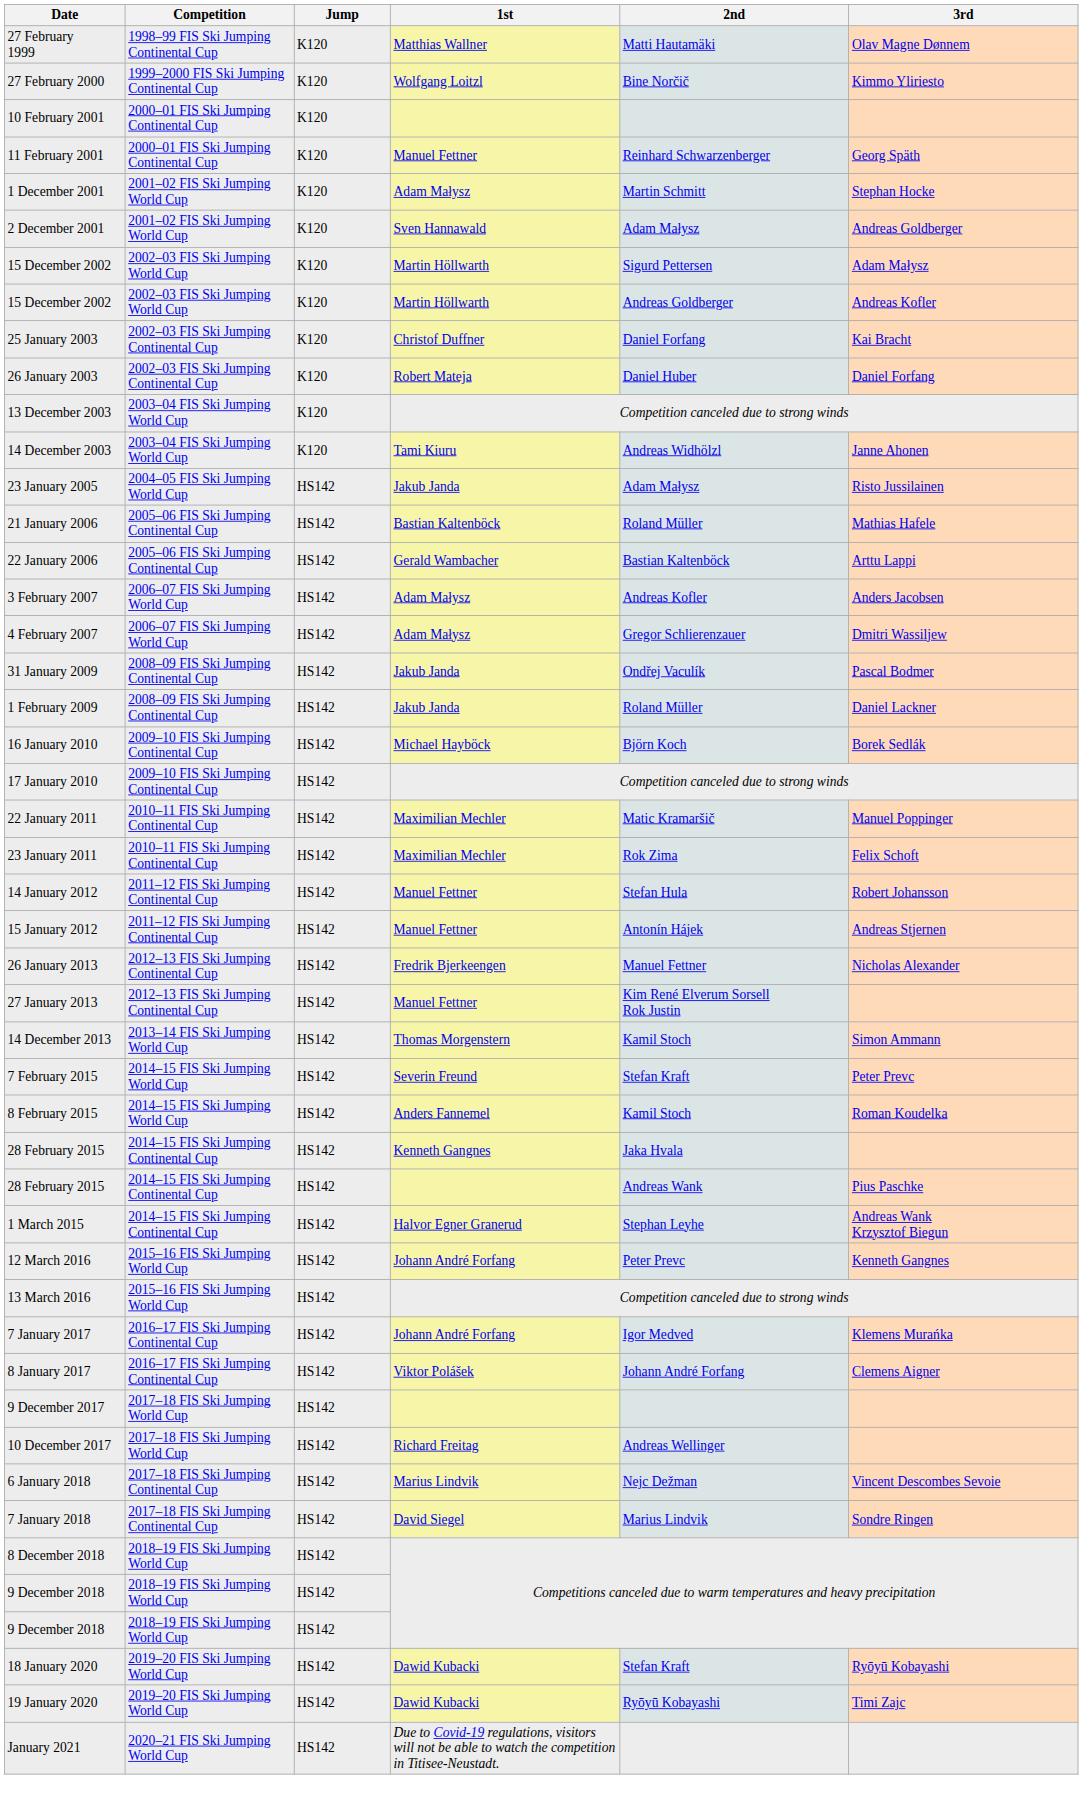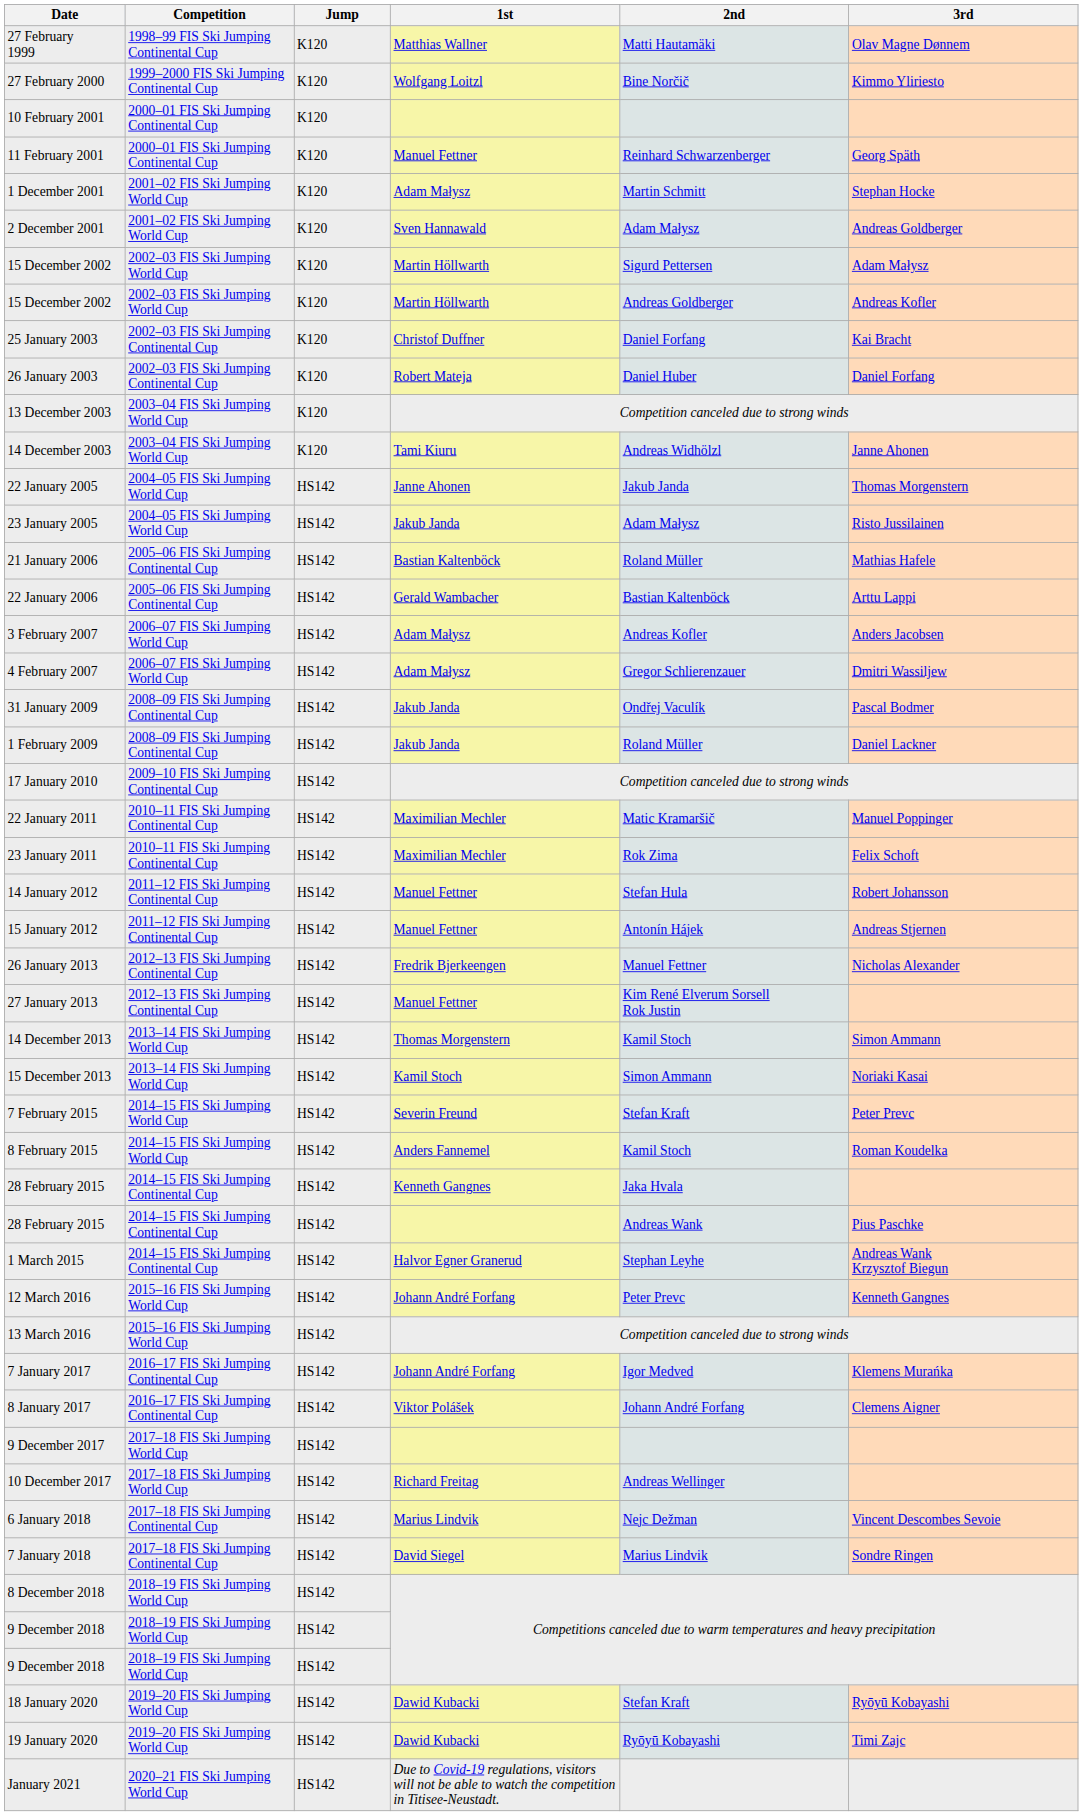 <table class="wikitable sortable" style="background:#EDEDED; width:100%;">
 <tr style="background:#CEDAF2">
 <th style="width:10%;">Date</th>
 <th style="width:14%;">Competition</th>
 <th style="width:8%;">Jump</th>
 <th style="width:19%;" class="unsortable">1st</th>
 <th style="width:19%;" class="unsortable">2nd</th>
 <th style="width:19%;" class="unsortable">3rd</th>
 </tr>
 <tr>
 <td>27 February<br>1999</td>
 <td><a href='#'>1998–99 FIS Ski Jumping Continental Cup</a></td>
 <td>K120</td>
 <td bgcolor="#F7F6A8"> <a href='#'>Matthias Wallner</a></td>
 <td bgcolor="#DCE5E5"> <a href='#'>Matti Hautamäki</a></td>
 <td bgcolor="#FFDAB9"> <a href='#'>Olav Magne Dønnem</a></td>
 </tr>
 <tr>
 <td>27 February 2000</td>
 <td><a href='#'>1999–2000 FIS Ski Jumping Continental Cup</a></td>
 <td>K120</td>
 <td bgcolor="#F7F6A8"> <a href='#'>Wolfgang Loitzl</a></td>
 <td bgcolor="#DCE5E5"> <a href='#'>Bine Norčič</a></td>
 <td bgcolor="#FFDAB9"> <a href='#'>Kimmo Yliriesto</a></td>
 </tr>
 <tr>
 <td>10 February 2001</td>
 <td><a href='#'>2000–01 FIS Ski Jumping Continental Cup</a></td>
 <td>K120</td>
 <td bgcolor="#F7F6A8"> </td>
 <td bgcolor="#DCE5E5"> </td>
 <td bgcolor="#FFDAB9"> </td>
 </tr>
 <tr>
 <td>11 February 2001</td>
 <td><a href='#'>2000–01 FIS Ski Jumping Continental Cup</a></td>
 <td>K120</td>
 <td bgcolor="#F7F6A8"> <a href='#'>Manuel Fettner</a></td>
 <td bgcolor="#DCE5E5"> <a href='#'>Reinhard Schwarzenberger</a></td>
 <td bgcolor="#FFDAB9"> <a href='#'>Georg Späth</a></td>
 </tr>
 <tr>
 <td>1 December 2001</td>
 <td><a href='#'>2001–02 FIS Ski Jumping World Cup</a></td>
 <td>K120</td>
 <td bgcolor="#F7F6A8"> <a href='#'>Adam Małysz</a></td>
 <td bgcolor="#DCE5E5"> <a href='#'>Martin Schmitt</a></td>
 <td bgcolor="#FFDAB9"> <a href='#'>Stephan Hocke</a></td>
 </tr>
 <tr>
 <td>2 December 2001</td>
 <td><a href='#'>2001–02 FIS Ski Jumping World Cup</a></td>
 <td>K120</td>
 <td bgcolor="#F7F6A8"> <a href='#'>Sven Hannawald</a></td>
 <td bgcolor="#DCE5E5"> <a href='#'>Adam Małysz</a></td>
 <td bgcolor="#FFDAB9"> <a href='#'>Andreas Goldberger</a></td>
 </tr>
 <tr>
 <td>15 December 2002</td>
 <td><a href='#'>2002–03 FIS Ski Jumping World Cup</a></td>
 <td>K120</td>
 <td bgcolor="#F7F6A8"> <a href='#'>Martin Höllwarth</a></td>
 <td bgcolor="#DCE5E5"> <a href='#'>Sigurd Pettersen</a></td>
 <td bgcolor="#FFDAB9"> <a href='#'>Adam Małysz</a></td>
 </tr>
 <tr>
 <td>15 December 2002</td>
 <td><a href='#'>2002–03 FIS Ski Jumping World Cup</a></td>
 <td>K120</td>
 <td bgcolor="#F7F6A8"> <a href='#'>Martin Höllwarth</a></td>
 <td bgcolor="#DCE5E5"> <a href='#'>Andreas Goldberger</a></td>
 <td bgcolor="#FFDAB9"> <a href='#'>Andreas Kofler</a></td>
 </tr>
 <tr>
 <td>25 January 2003</td>
 <td><a href='#'>2002–03 FIS Ski Jumping Continental Cup</a></td>
 <td>K120</td>
 <td bgcolor="#F7F6A8"> <a href='#'>Christof Duffner</a></td>
 <td bgcolor="#DCE5E5"> <a href='#'>Daniel Forfang</a></td>
 <td bgcolor="#FFDAB9"> <a href='#'>Kai Bracht</a></td>
 </tr>
 <tr>
 <td>26 January 2003</td>
 <td><a href='#'>2002–03 FIS Ski Jumping Continental Cup</a></td>
 <td>K120</td>
 <td bgcolor="#F7F6A8"> <a href='#'>Robert Mateja</a></td>
 <td bgcolor="#DCE5E5"> <a href='#'>Daniel Huber</a></td>
 <td bgcolor="#FFDAB9"> <a href='#'>Daniel Forfang</a></td>
 </tr>
 <tr>
 <td>13 December 2003</td>
 <td><a href='#'>2003–04 FIS Ski Jumping World Cup</a></td>
 <td>K120</td>
 <td colspan="3" style="text-align:center"><em>Competition canceled due to strong winds</em></td>
 </tr>
 <tr>
 <td>14 December 2003</td>
 <td><a href='#'>2003–04 FIS Ski Jumping World Cup</a></td>
 <td>K120</td>
 <td bgcolor="#F7F6A8"> <a href='#'>Tami Kiuru</a></td>
 <td bgcolor="#DCE5E5"> <a href='#'>Andreas Widhölzl</a></td>
 <td bgcolor="#FFDAB9"> <a href='#'>Janne Ahonen</a></td>
 </tr>
 <tr>
+<td>22 January 2005</td>
+<td><a href='#'>2004–05 FIS Ski Jumping World Cup</a></td>
+<td>HS142</td>
+<td bgcolor="#F7F6A8"> <a href='#'>Janne Ahonen</a></td>
+<td bgcolor="#DCE5E5"> <a href='#'>Jakub Janda</a></td>
+<td bgcolor="#FFDAB9"> <a href='#'>Thomas Morgenstern</a></td>
+</tr>
+<tr>
 <td>23 January 2005</td>
 <td><a href='#'>2004–05 FIS Ski Jumping World Cup</a></td>
 <td>HS142</td>
 <td bgcolor="#F7F6A8"> <a href='#'>Jakub Janda</a></td>
 <td bgcolor="#DCE5E5"> <a href='#'>Adam Małysz</a></td>
 <td bgcolor="#FFDAB9"> <a href='#'>Risto Jussilainen</a></td>
 </tr>
 <tr>
 <td>21 January 2006</td>
 <td><a href='#'>2005–06 FIS Ski Jumping Continental Cup</a></td>
 <td>HS142</td>
 <td bgcolor="#F7F6A8"> <a href='#'>Bastian Kaltenböck</a></td>
 <td bgcolor="#DCE5E5"> <a href='#'>Roland Müller</a></td>
 <td bgcolor="#FFDAB9"> <a href='#'>Mathias Hafele</a></td>
 </tr>
 <tr>
 <td>22 January 2006</td>
 <td><a href='#'>2005–06 FIS Ski Jumping Continental Cup</a></td>
 <td>HS142</td>
 <td bgcolor="#F7F6A8"> <a href='#'>Gerald Wambacher</a></td>
 <td bgcolor="#DCE5E5"> <a href='#'>Bastian Kaltenböck</a></td>
 <td bgcolor="#FFDAB9"> <a href='#'>Arttu Lappi</a></td>
 </tr>
 <tr>
 <td>3 February 2007</td>
 <td><a href='#'>2006–07 FIS Ski Jumping World Cup</a></td>
 <td>HS142</td>
 <td bgcolor="#F7F6A8"> <a href='#'>Adam Małysz</a></td>
 <td bgcolor="#DCE5E5"> <a href='#'>Andreas Kofler</a></td>
 <td bgcolor="#FFDAB9"> <a href='#'>Anders Jacobsen</a></td>
 </tr>
 <tr>
 <td>4 February 2007</td>
 <td><a href='#'>2006–07 FIS Ski Jumping World Cup</a></td>
 <td>HS142</td>
 <td bgcolor="#F7F6A8"> <a href='#'>Adam Małysz</a></td>
 <td bgcolor="#DCE5E5"> <a href='#'>Gregor Schlierenzauer</a></td>
 <td bgcolor="#FFDAB9"> <a href='#'>Dmitri Wassiljew</a></td>
 </tr>
 <tr>
 <td>31 January 2009</td>
 <td><a href='#'>2008–09 FIS Ski Jumping Continental Cup</a></td>
 <td>HS142</td>
 <td bgcolor="#F7F6A8"> <a href='#'>Jakub Janda</a></td>
 <td bgcolor="#DCE5E5"> <a href='#'>Ondřej Vaculík</a></td>
 <td bgcolor="#FFDAB9"> <a href='#'>Pascal Bodmer</a></td>
 </tr>
 <tr>
 <td>1 February 2009</td>
 <td><a href='#'>2008–09 FIS Ski Jumping Continental Cup</a></td>
 <td>HS142</td>
 <td bgcolor="#F7F6A8"> <a href='#'>Jakub Janda</a></td>
 <td bgcolor="#DCE5E5"> <a href='#'>Roland Müller</a></td>
 <td bgcolor="#FFDAB9"> <a href='#'>Daniel Lackner</a></td>
-</tr>
-<tr>
-<td>16 January 2010</td>
-<td><a href='#'>2009–10 FIS Ski Jumping Continental Cup</a></td>
-<td>HS142</td>
-<td bgcolor="#F7F6A8"> <a href='#'>Michael Hayböck</a></td>
-<td bgcolor="#DCE5E5"> <a href='#'>Björn Koch</a></td>
-<td bgcolor="#FFDAB9"> <a href='#'>Borek Sedlák</a></td>
 </tr>
 <tr>
 <td>17 January 2010</td>
 <td><a href='#'>2009–10 FIS Ski Jumping Continental Cup</a></td>
 <td>HS142</td>
 <td colspan="3" style="text-align:center"><em>Competition canceled due to strong winds</em></td>
 </tr>
 <tr>
 <td>22 January 2011</td>
 <td><a href='#'>2010–11 FIS Ski Jumping Continental Cup</a></td>
 <td>HS142</td>
 <td bgcolor="#F7F6A8"> <a href='#'>Maximilian Mechler</a></td>
 <td bgcolor="#DCE5E5"> <a href='#'>Matic Kramaršič</a></td>
 <td bgcolor="#FFDAB9"> <a href='#'>Manuel Poppinger</a></td>
 </tr>
 <tr>
 <td>23 January 2011</td>
 <td><a href='#'>2010–11 FIS Ski Jumping Continental Cup</a></td>
 <td>HS142</td>
 <td bgcolor="#F7F6A8"> <a href='#'>Maximilian Mechler</a></td>
 <td bgcolor="#DCE5E5"> <a href='#'>Rok Zima</a></td>
 <td bgcolor="#FFDAB9"> <a href='#'>Felix Schoft</a></td>
 </tr>
 <tr>
 <td>14 January 2012</td>
 <td><a href='#'>2011–12 FIS Ski Jumping Continental Cup</a></td>
 <td>HS142</td>
 <td bgcolor="#F7F6A8"> <a href='#'>Manuel Fettner</a></td>
 <td bgcolor="#DCE5E5"> <a href='#'>Stefan Hula</a></td>
 <td bgcolor="#FFDAB9"> <a href='#'>Robert Johansson</a></td>
 </tr>
 <tr>
 <td>15 January 2012</td>
 <td><a href='#'>2011–12 FIS Ski Jumping Continental Cup</a></td>
 <td>HS142</td>
 <td bgcolor="#F7F6A8"> <a href='#'>Manuel Fettner</a></td>
 <td bgcolor="#DCE5E5"> <a href='#'>Antonín Hájek</a></td>
 <td bgcolor="#FFDAB9"> <a href='#'>Andreas Stjernen</a></td>
 </tr>
 <tr>
 <td>26 January 2013</td>
 <td><a href='#'>2012–13 FIS Ski Jumping Continental Cup</a></td>
 <td>HS142</td>
 <td bgcolor="#F7F6A8"> <a href='#'>Fredrik Bjerkeengen</a></td>
 <td bgcolor="#DCE5E5"> <a href='#'>Manuel Fettner</a></td>
 <td bgcolor="#FFDAB9"> <a href='#'>Nicholas Alexander</a></td>
 </tr>
 <tr>
 <td>27 January 2013</td>
 <td><a href='#'>2012–13 FIS Ski Jumping Continental Cup</a></td>
 <td>HS142</td>
 <td bgcolor="#F7F6A8"> <a href='#'>Manuel Fettner</a></td>
 <td bgcolor="#DCE5E5"> <a href='#'>Kim René Elverum Sorsell</a><br> <a href='#'>Rok Justin</a></td>
 <td bgcolor="#FFDAB9"></td>
 </tr>
 <tr>
 <td>14 December 2013</td>
 <td><a href='#'>2013–14 FIS Ski Jumping World Cup</a></td>
 <td>HS142</td>
 <td bgcolor="#F7F6A8"> <a href='#'>Thomas Morgenstern</a></td>
 <td bgcolor="#DCE5E5"> <a href='#'>Kamil Stoch</a></td>
 <td bgcolor="#FFDAB9"> <a href='#'>Simon Ammann</a></td>
+</tr>
+<tr>
+<td>15 December 2013</td>
+<td><a href='#'>2013–14 FIS Ski Jumping World Cup</a></td>
+<td>HS142</td>
+<td bgcolor="#F7F6A8"> <a href='#'>Kamil Stoch</a></td>
+<td bgcolor="#DCE5E5"> <a href='#'>Simon Ammann</a></td>
+<td bgcolor="#FFDAB9"> <a href='#'>Noriaki Kasai</a></td>
 </tr>
 <tr>
 <td>7 February 2015</td>
 <td><a href='#'>2014–15 FIS Ski Jumping World Cup</a></td>
 <td>HS142</td>
 <td bgcolor="#F7F6A8"> <a href='#'>Severin Freund</a></td>
 <td bgcolor="#DCE5E5"> <a href='#'>Stefan Kraft</a></td>
 <td bgcolor="#FFDAB9"> <a href='#'>Peter Prevc</a></td>
 </tr>
 <tr>
 <td>8 February 2015</td>
 <td><a href='#'>2014–15 FIS Ski Jumping World Cup</a></td>
 <td>HS142</td>
 <td bgcolor="#F7F6A8"> <a href='#'>Anders Fannemel</a></td>
 <td bgcolor="#DCE5E5"> <a href='#'>Kamil Stoch</a></td>
 <td bgcolor="#FFDAB9"> <a href='#'>Roman Koudelka</a></td>
 </tr>
 <tr>
 <td>28 February 2015</td>
 <td><a href='#'>2014–15 FIS Ski Jumping Continental Cup</a></td>
 <td>HS142</td>
 <td bgcolor="#F7F6A8"> <a href='#'>Kenneth Gangnes</a></td>
 <td bgcolor="#DCE5E5"> <a href='#'>Jaka Hvala</a></td>
 <td bgcolor="#FFDAB9"></td>
 </tr>
 <tr>
 <td>28 February 2015</td>
 <td><a href='#'>2014–15 FIS Ski Jumping Continental Cup</a></td>
 <td>HS142</td>
 <td bgcolor="#F7F6A8"></td>
 <td bgcolor="#DCE5E5"> <a href='#'>Andreas Wank</a></td>
 <td bgcolor="#FFDAB9"> <a href='#'>Pius Paschke</a></td>
 </tr>
 <tr>
 <td>1 March 2015</td>
 <td><a href='#'>2014–15 FIS Ski Jumping Continental Cup</a></td>
 <td>HS142</td>
 <td bgcolor="#F7F6A8"> <a href='#'>Halvor Egner Granerud</a></td>
 <td bgcolor="#DCE5E5"> <a href='#'>Stephan Leyhe</a></td>
 <td bgcolor="#FFDAB9"> <a href='#'>Andreas Wank</a><br> <a href='#'>Krzysztof Biegun</a></td>
 </tr>
 <tr>
 <td>12 March 2016</td>
 <td><a href='#'>2015–16 FIS Ski Jumping World Cup</a></td>
 <td>HS142</td>
 <td bgcolor="#F7F6A8"> <a href='#'>Johann André Forfang</a></td>
 <td bgcolor="#DCE5E5"> <a href='#'>Peter Prevc</a></td>
 <td bgcolor="#FFDAB9"> <a href='#'>Kenneth Gangnes</a></td>
 </tr>
 <tr>
 <td>13 March 2016</td>
 <td><a href='#'>2015–16 FIS Ski Jumping World Cup</a></td>
 <td>HS142</td>
 <td colspan="3" style="text-align:center"><em>Competition canceled due to strong winds</em></td>
 </tr>
 <tr>
 <td>7 January 2017</td>
 <td><a href='#'>2016–17 FIS Ski Jumping Continental Cup</a></td>
 <td>HS142</td>
 <td bgcolor="#F7F6A8"> <a href='#'>Johann André Forfang</a></td>
 <td bgcolor="#DCE5E5"> <a href='#'>Igor Medved</a></td>
 <td bgcolor="#FFDAB9"> <a href='#'>Klemens Murańka</a></td>
 </tr>
 <tr>
 <td>8 January 2017</td>
 <td><a href='#'>2016–17 FIS Ski Jumping Continental Cup</a></td>
 <td>HS142</td>
 <td bgcolor="#F7F6A8"> <a href='#'>Viktor Polášek</a></td>
 <td bgcolor="#DCE5E5"> <a href='#'>Johann André Forfang</a></td>
 <td bgcolor="#FFDAB9"> <a href='#'>Clemens Aigner</a></td>
 </tr>
 <tr>
 <td>9 December 2017</td>
 <td><a href='#'>2017–18 FIS Ski Jumping World Cup</a></td>
 <td>HS142</td>
 <td bgcolor="#F7F6A8"></td>
 <td bgcolor="#DCE5E5"></td>
 <td bgcolor="#FFDAB9"></td>
 </tr>
 <tr>
 <td>10 December 2017</td>
 <td><a href='#'>2017–18 FIS Ski Jumping World Cup</a></td>
 <td>HS142</td>
 <td bgcolor="#F7F6A8"> <a href='#'>Richard Freitag</a></td>
 <td bgcolor="#DCE5E5"> <a href='#'>Andreas Wellinger</a></td>
 <td bgcolor="#FFDAB9"></td>
 </tr>
 <tr>
 <td>6 January 2018</td>
 <td><a href='#'>2017–18 FIS Ski Jumping Continental Cup</a></td>
 <td>HS142</td>
 <td bgcolor="#F7F6A8"> <a href='#'>Marius Lindvik</a></td>
 <td bgcolor="#DCE5E5"> <a href='#'>Nejc Dežman</a></td>
 <td bgcolor="#FFDAB9"> <a href='#'>Vincent Descombes Sevoie</a></td>
 </tr>
 <tr>
 <td>7 January 2018</td>
 <td><a href='#'>2017–18 FIS Ski Jumping Continental Cup</a></td>
 <td>HS142</td>
 <td bgcolor="#F7F6A8"> <a href='#'>David Siegel</a></td>
 <td bgcolor="#DCE5E5"> <a href='#'>Marius Lindvik</a></td>
 <td bgcolor="#FFDAB9"> <a href='#'>Sondre Ringen</a></td>
 </tr>
 <tr>
 <td>8 December 2018</td>
 <td><a href='#'>2018–19 FIS Ski Jumping World Cup</a></td>
 <td>HS142</td>
 <td colspan="3" rowspan="3" style="text-align:center;"><em>Competitions canceled due to warm temperatures and heavy precipitation</em></td>
 </tr>
 <tr>
 <td>9 December 2018</td>
 <td><a href='#'>2018–19 FIS Ski Jumping World Cup</a></td>
 <td>HS142</td>
 </tr>
 <tr>
 <td>9 December 2018</td>
 <td><a href='#'>2018–19 FIS Ski Jumping World Cup</a></td>
 <td>HS142</td>
 </tr>
 <tr>
 <td>18 January 2020</td>
 <td><a href='#'>2019–20 FIS Ski Jumping World Cup</a></td>
 <td>HS142</td>
 <td bgcolor="#F7F6A8"> <a href='#'>Dawid Kubacki</a></td>
 <td bgcolor="#DCE5E5"> <a href='#'>Stefan Kraft</a></td>
 <td bgcolor="#FFDAB9"> <a href='#'>Ryōyū Kobayashi</a></td>
 </tr>
 <tr>
 <td>19 January 2020</td>
 <td><a href='#'>2019–20 FIS Ski Jumping World Cup</a></td>
 <td>HS142</td>
 <td bgcolor="#F7F6A8"> <a href='#'>Dawid Kubacki</a></td>
 <td bgcolor="#DCE5E5"> <a href='#'>Ryōyū Kobayashi</a></td>
 <td bgcolor="#FFDAB9"> <a href='#'>Timi Zajc</a></td>
 </tr>
 <tr>
 <td>January 2021</td>
 <td><a href='#'>2020–21 FIS Ski Jumping World Cup</a></td>
 <td>HS142</td>
 <td><em>Due to <a href='#'>Covid-19</a> regulations, visitors will not be able to watch the competition in Titisee-Neustadt.</em></td>
 <td></td>
 <td></td>
 </tr>
 </table>
